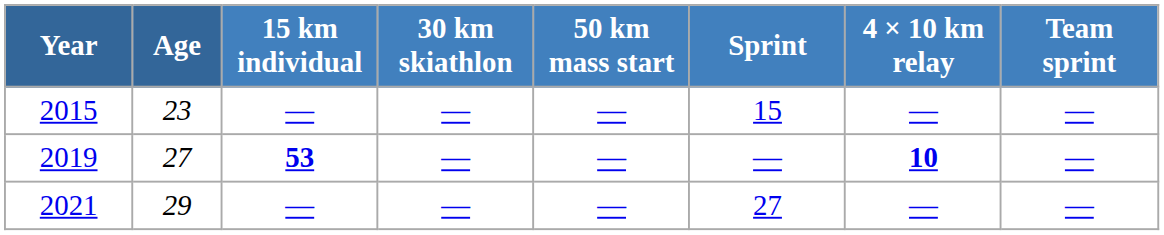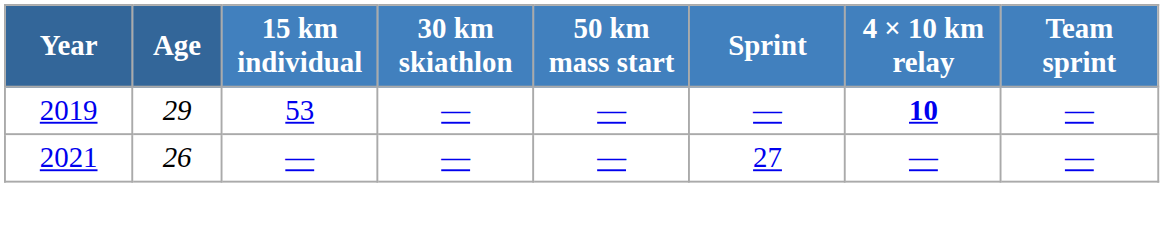 <table class="wikitable" style="font-size:95%; text-align:center; border:grey solid 1px; border-collapse:collapse; background:#ffffff;">
 <tr>
 <th style="background-color:#369; color:white; width:60px;"> Year </th>
 <th style="background-color:#369; color:white; width:40px;"> Age </th>
 <th style="background-color:#4180be; color:white; width:75px;"> 15 km <br> individual </th>
 <th style="background-color:#4180be; color:white; width:75px;"> 30 km <br> skiathlon </th>
 <th style="background-color:#4180be; color:white; width:75px;"> 50 km <br> mass start </th>
 <th style="background-color:#4180be; color:white; width:75px;"> Sprint </th>
 <th style="background-color:#4180be; color:white; width:75px;"> 4 × 10 km <br> relay </th>
 <th style="background-color:#4180be; color:white; width:75px;"> Team <br> sprint </th>
 </tr>
 <tr>
-<td><a href='#'>2015</a></td>
-<td><em>23</em></td>
-<td><a href='#'>—</a></td>
-<td><a href='#'>—</a></td>
-<td><a href='#'>—</a></td>
-<td><a href='#'>15</a></td>
-<td><a href='#'>—</a></td>
-<td><a href='#'>—</a></td>
-</tr>
-<tr>
 <td><a href='#'>2019</a></td>
-<td><em>27</em></td>
-<td><strong><a href='#'>53</a></strong></td>
+<td><em>29</em></td>
+<td><a href='#'>53</a></td>
 <td><a href='#'>—</a></td>
 <td><a href='#'>—</a></td>
 <td><a href='#'>—</a></td>
 <td><strong><a href='#'>10</a></strong></td>
 <td><a href='#'>—</a></td>
 </tr>
 <tr>
 <td><a href='#'>2021</a></td>
-<td><em>29</em></td>
+<td><em>26</em></td>
 <td><a href='#'>—</a></td>
 <td><a href='#'>—</a></td>
 <td><a href='#'>—</a></td>
 <td><a href='#'>27</a></td>
 <td><a href='#'>—</a></td>
 <td><a href='#'>—</a></td>
 </tr>
 </table>
